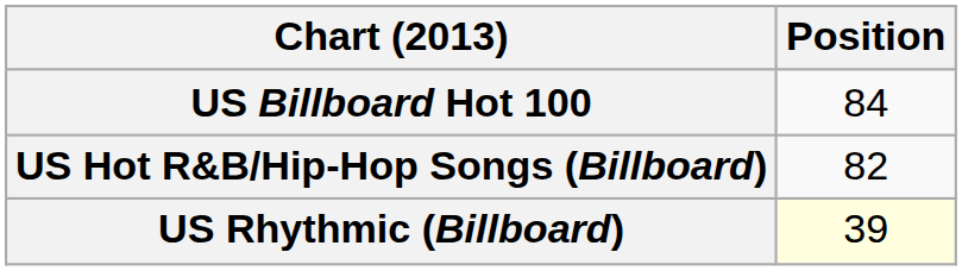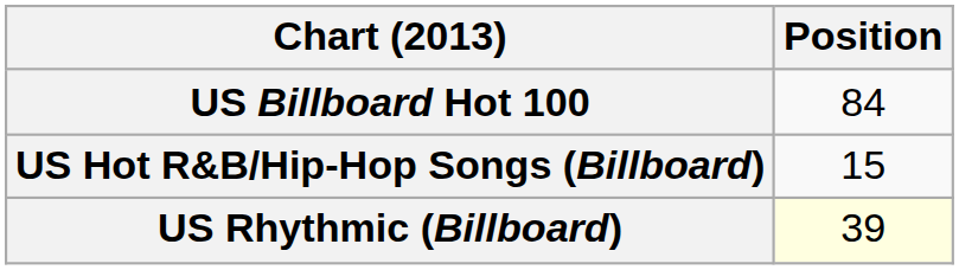 <table class="wikitable sortable plainrowheaders" style="text-align:center;">
 <tr>
 <th>Chart (2013)</th>
 <th>Position</th>
 </tr>
 <tr>
 <th scope="row">US <em>Billboard</em> Hot 100</th>
 <td align="center">84</td>
 </tr>
 <tr>
 <th scope="row">US Hot R&B/Hip-Hop Songs (<em>Billboard</em>)</th>
-<td style="text-align:center;">82</td>
+<td style="text-align:center;">15</td>
 </tr>
 <tr>
 <th scope="row">US Rhythmic (<em>Billboard</em>)</th>
 <td style="background: lightyellow; text-align:center;">39</td>
 </tr>
 </table>
